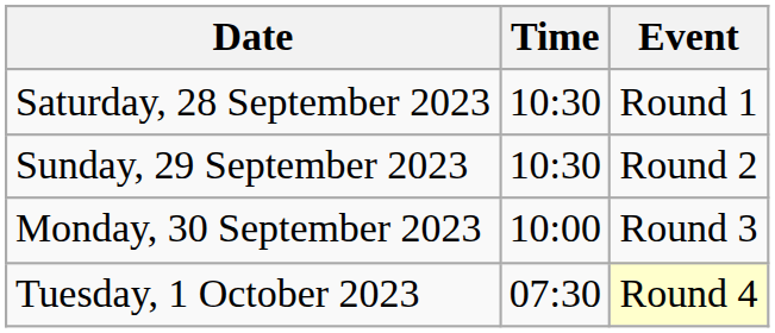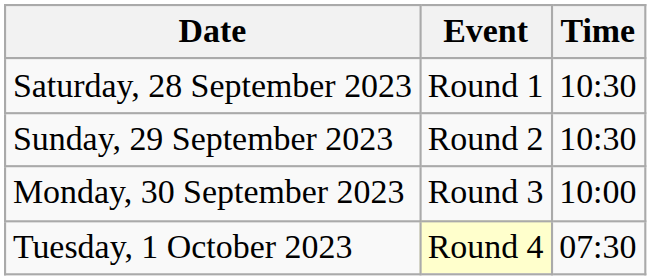 <table class = "wikitable">
 <tr>
 <th>Date</th>
+<th>Event</th>
 <th>Time</th>
-<th>Event</th>
 </tr>
 <tr>
 <td>Saturday, 28 September 2023</td>
+<td>Round 1</td>
 <td>10:30</td>
-<td>Round 1</td>
 </tr>
 <tr>
 <td>Sunday, 29 September 2023</td>
+<td>Round 2</td>
 <td>10:30</td>
-<td>Round 2</td>
 </tr>
 <tr>
 <td>Monday, 30 September 2023</td>
+<td>Round 3</td>
 <td>10:00</td>
-<td>Round 3</td>
 </tr>
 <tr>
 <td>Tuesday, 1 October 2023</td>
+<td style="background:#ffffcc;">Round 4</td>
 <td>07:30</td>
-<td style="background:#ffffcc;">Round 4</td>
 </tr>
 </table>
